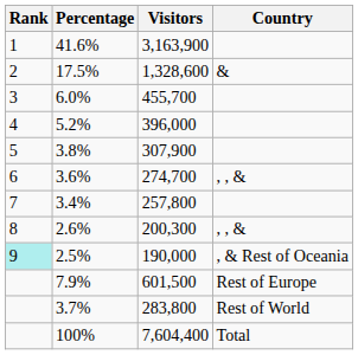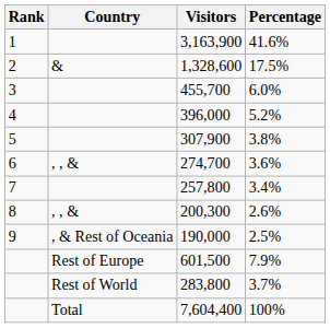 <table class="wikitable">
 <tr>
 <th>Rank</th>
+<th>Country</th>
+<th>Visitors</th>
 <th>Percentage</th>
-<th>Visitors</th>
-<th>Country</th>
 </tr>
 <tr>
 <td>1</td>
+<td></td>
+<td>3,163,900</td>
 <td>41.6%</td>
-<td>3,163,900</td>
-<td></td>
 </tr>
 <tr>
 <td>2</td>
+<td> & </td>
+<td>1,328,600</td>
 <td>17.5%</td>
-<td>1,328,600</td>
-<td> & </td>
 </tr>
 <tr>
 <td>3</td>
+<td></td>
+<td>455,700</td>
 <td>6.0%</td>
-<td>455,700</td>
-<td></td>
 </tr>
 <tr>
 <td>4</td>
+<td></td>
+<td>396,000</td>
 <td>5.2%</td>
-<td>396,000</td>
-<td></td>
 </tr>
 <tr>
 <td>5</td>
+<td></td>
+<td>307,900</td>
 <td>3.8%</td>
-<td>307,900</td>
-<td></td>
 </tr>
 <tr>
 <td>6</td>
+<td>, , & </td>
+<td>274,700</td>
 <td>3.6%</td>
-<td>274,700</td>
-<td>, , & </td>
 </tr>
 <tr>
 <td>7</td>
+<td></td>
+<td>257,800</td>
 <td>3.4%</td>
-<td>257,800</td>
-<td></td>
 </tr>
 <tr>
 <td>8</td>
+<td>, ,  & </td>
+<td>200,300</td>
 <td>2.6%</td>
-<td>200,300</td>
-<td>, ,  & </td>
 </tr>
 <tr>
-<td style="background: paleturquoise;">9</td>
+<td>9</td>
+<td>,  & Rest of Oceania</td>
+<td>190,000</td>
 <td>2.5%</td>
-<td>190,000</td>
-<td>,  & Rest of Oceania</td>
 </tr>
 <tr>
 <td></td>
+<td>Rest of Europe</td>
+<td>601,500</td>
 <td>7.9%</td>
-<td>601,500</td>
-<td>Rest of Europe</td>
 </tr>
 <tr>
 <td></td>
+<td>Rest of World</td>
+<td>283,800</td>
 <td>3.7%</td>
-<td>283,800</td>
-<td>Rest of World</td>
 </tr>
 <tr>
 <td></td>
+<td>Total</td>
+<td>7,604,400</td>
 <td>100%</td>
-<td>7,604,400</td>
-<td>Total</td>
 </tr>
 </table>
